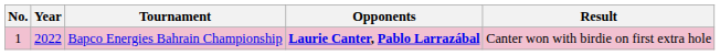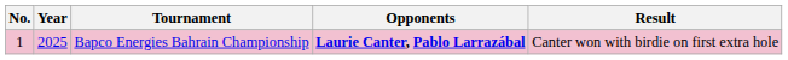 <table class="wikitable" style="font-size:95%;">
 <tr>
 <th>No.</th>
 <th>Year</th>
 <th>Tournament</th>
 <th>Opponents</th>
 <th>Result</th>
 </tr>
 <tr style="background:#F2C1D1;">
 <td align=center>1</td>
-<td><a href='#'>2022</a></td>
+<td><a href='#'>2025</a></td>
 <td><a href='#'>Bapco Energies Bahrain Championship</a></td>
 <td><strong> <a href='#'>Laurie Canter</a>,  <a href='#'>Pablo Larrazábal</a></strong></td>
 <td>Canter won with birdie on first extra hole</td>
 </tr>
 </table>
